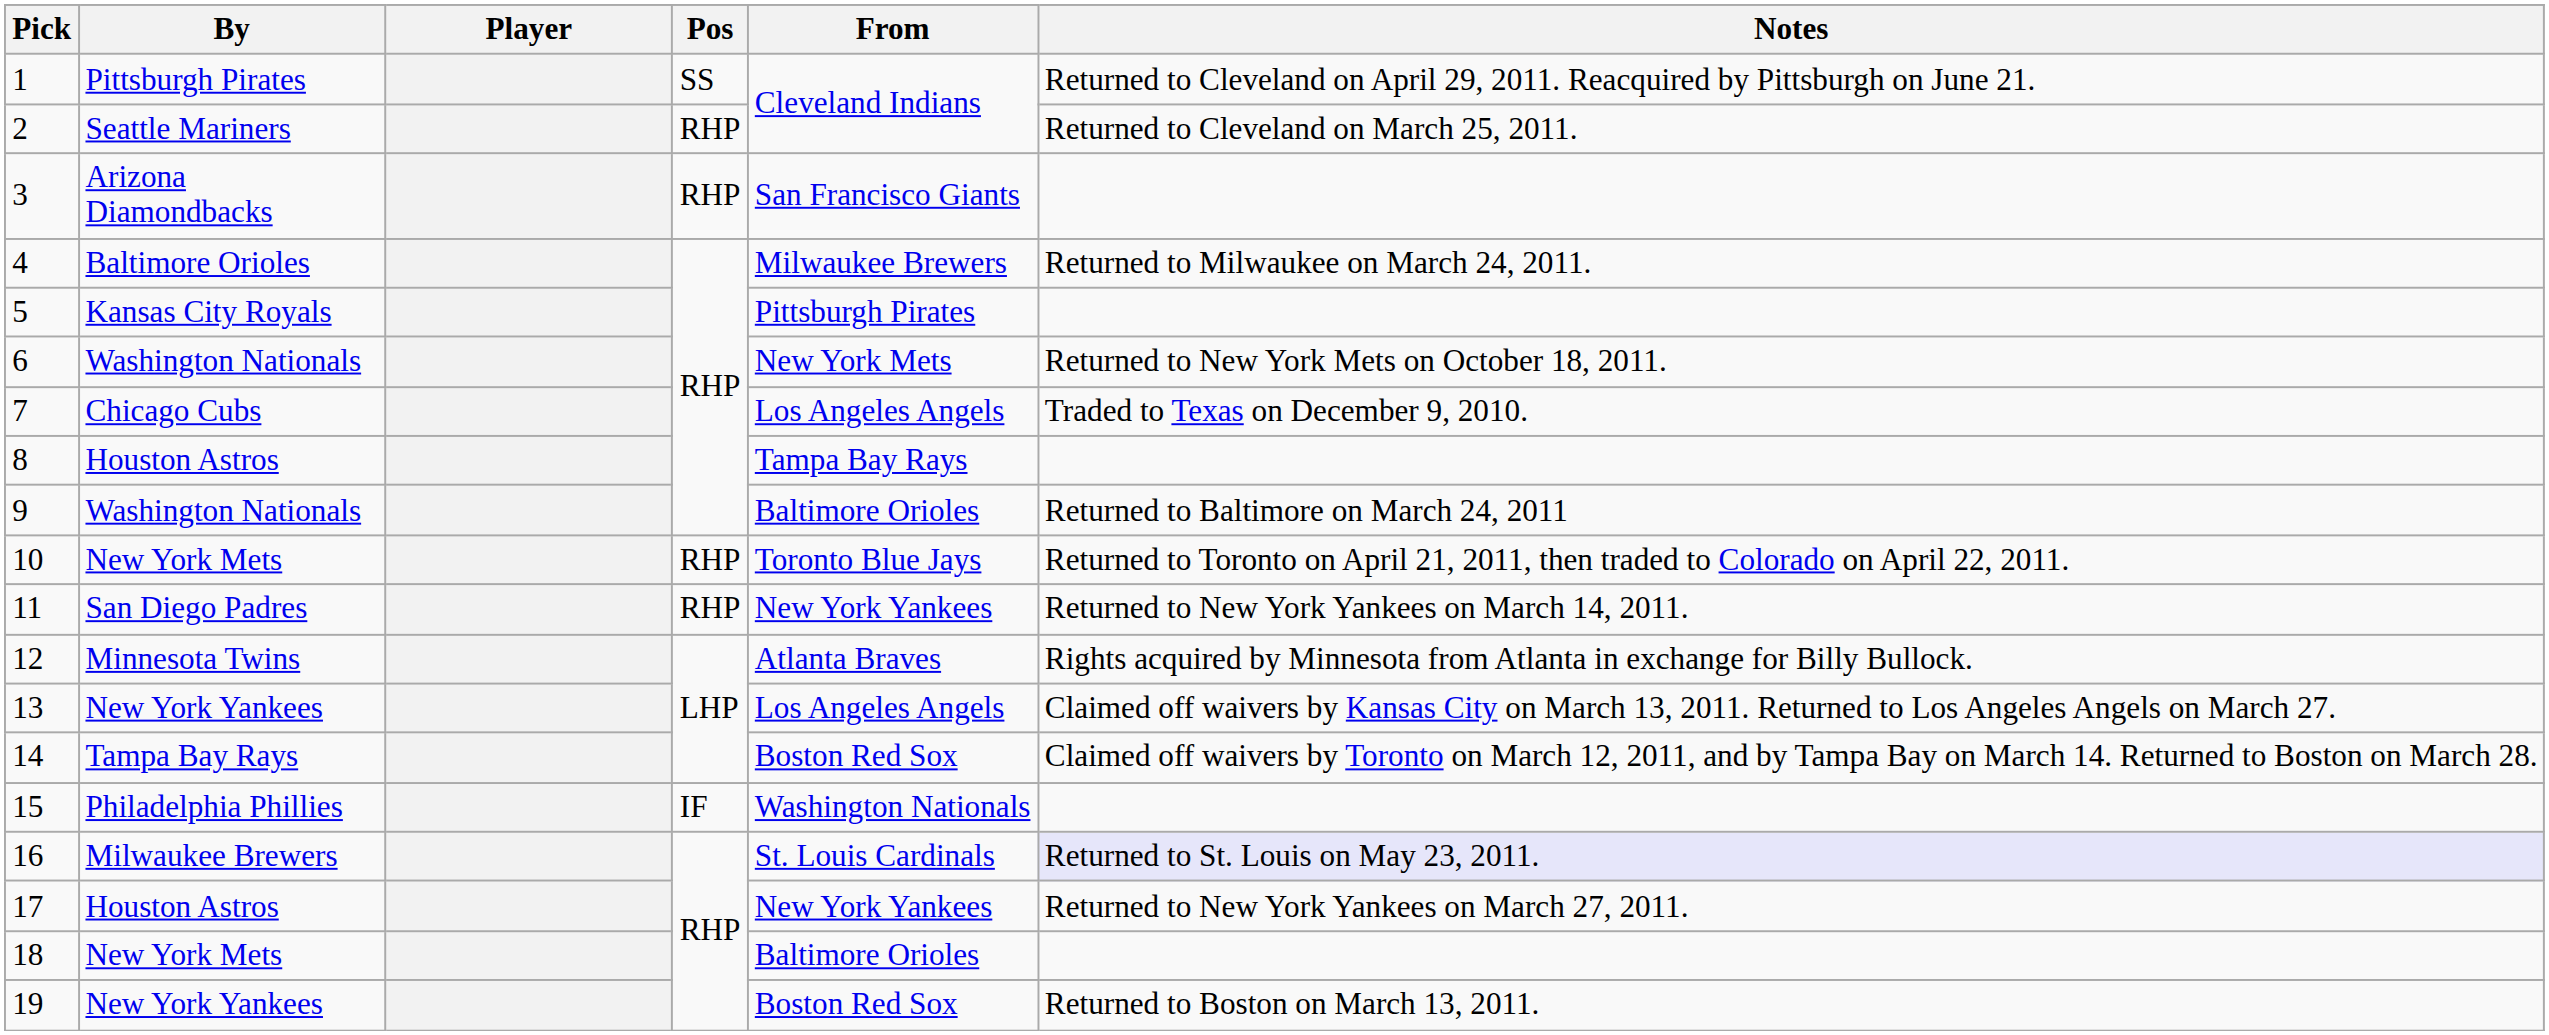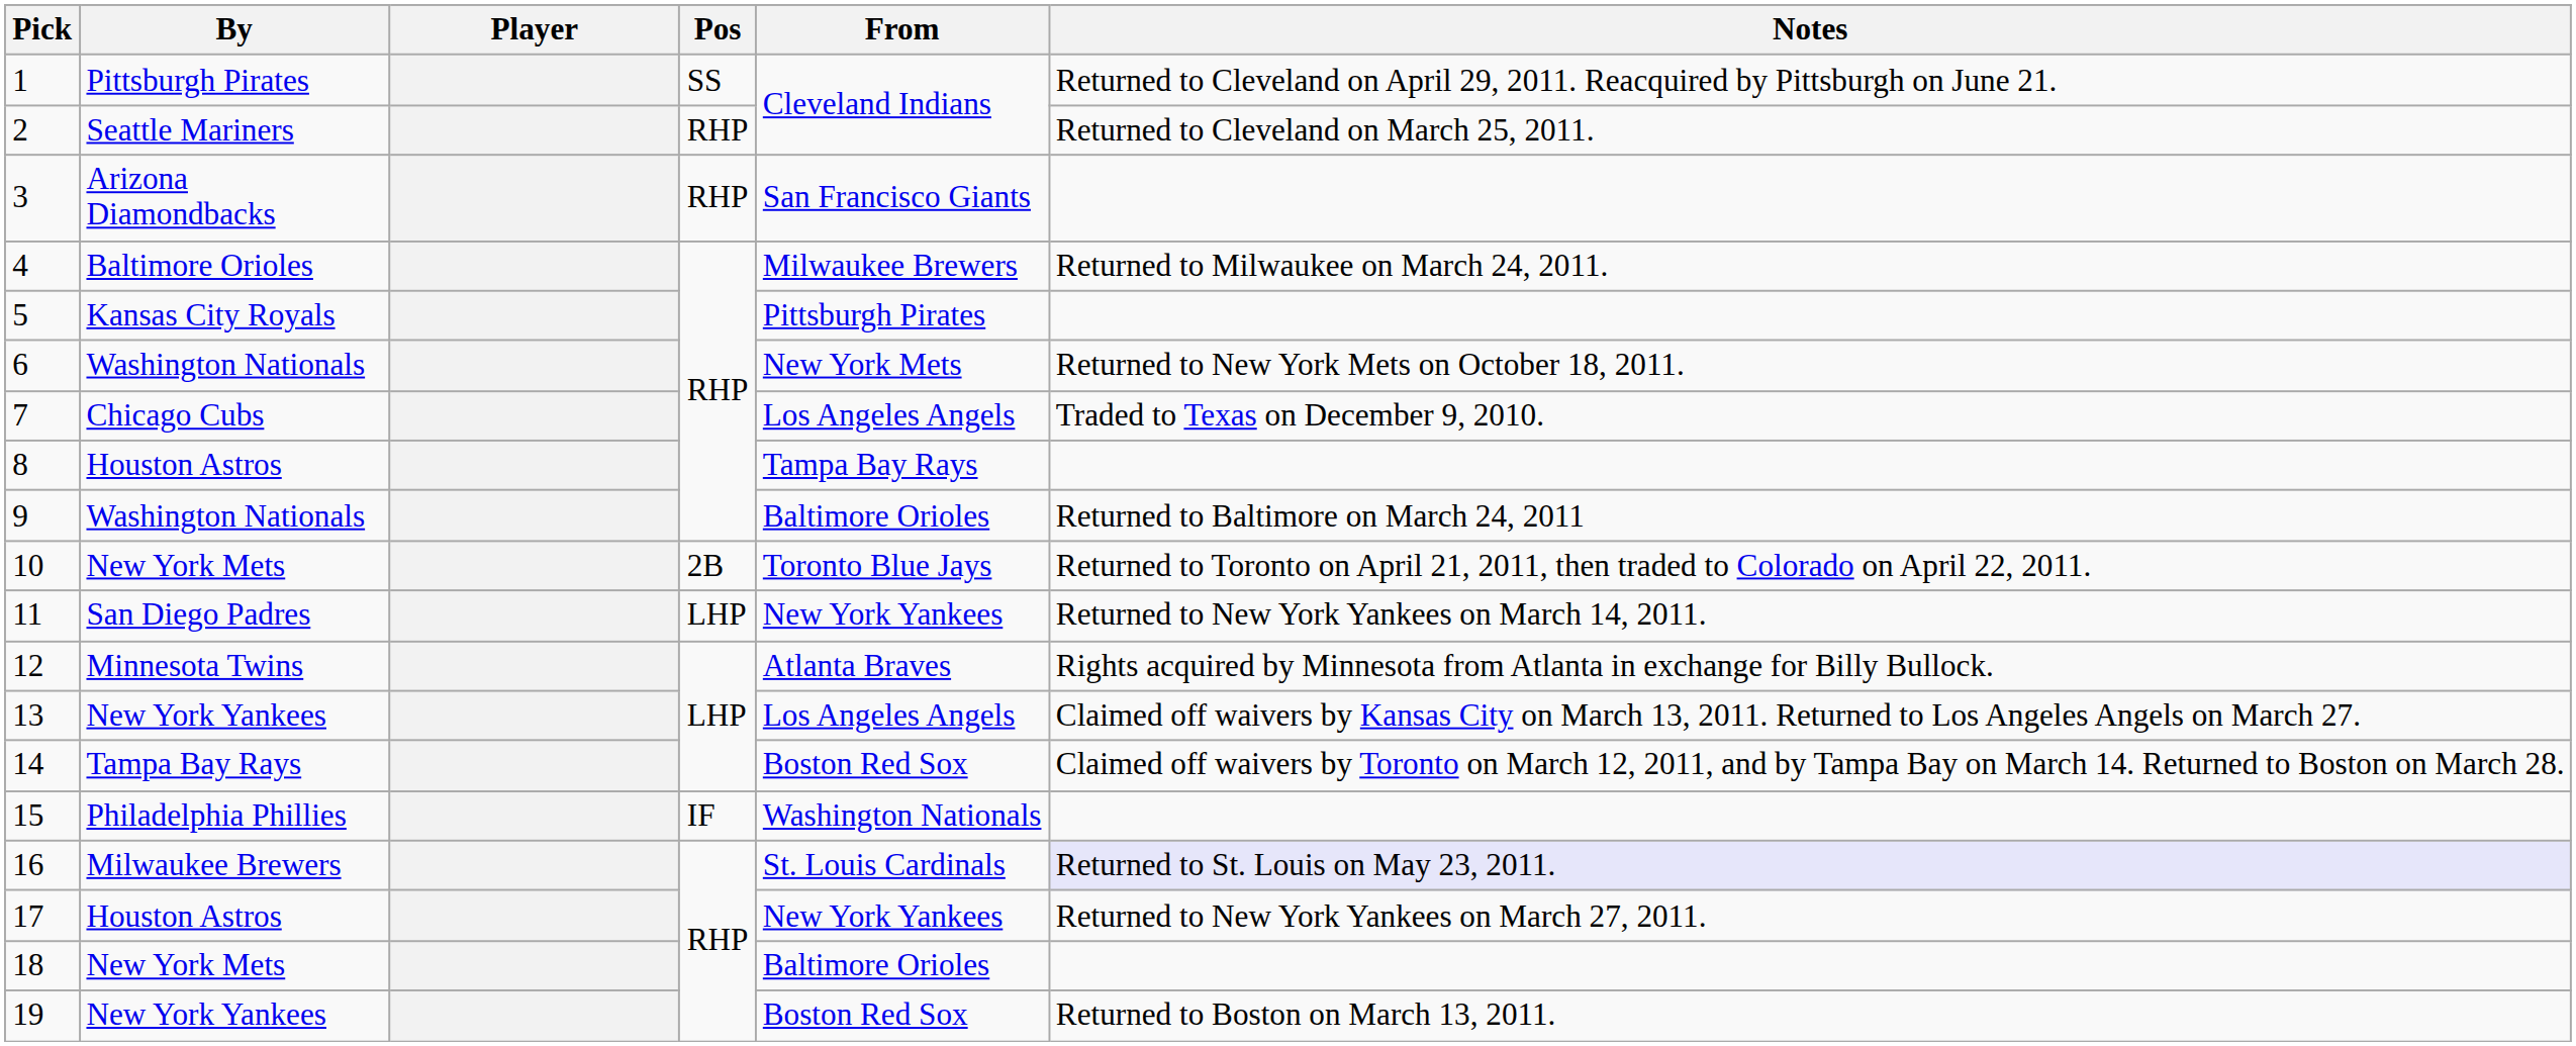 <table class="wikitable sortable plainrowheaders">
 <tr>
 <th scope="col">Pick</th>
 <th scope="col" style="width:150px;">By</th>
 <th scope="col" style="width:140px;">Player</th>
 <th scope="col">Pos</th>
 <th scope="col">From</th>
 <th scope="col">Notes</th>
 </tr>
 <tr>
 <td>1</td>
 <td><a href='#'>Pittsburgh Pirates</a></td>
 <th scope="row"></th>
 <td>SS</td>
 <td rowspan="2"><a href='#'>Cleveland Indians</a></td>
 <td>Returned to Cleveland on April 29, 2011. Reacquired by Pittsburgh on June 21.</td>
 </tr>
 <tr>
 <td>2</td>
 <td><a href='#'>Seattle Mariners</a></td>
 <th scope="row"></th>
 <td>RHP</td>
 <td>Returned to Cleveland on March 25, 2011.</td>
 </tr>
 <tr>
 <td>3</td>
 <td><a href='#'>Arizona Diamondbacks</a></td>
 <th scope="row"></th>
 <td>RHP</td>
 <td><a href='#'>San Francisco Giants</a></td>
 <td></td>
 </tr>
 <tr>
 <td>4</td>
 <td><a href='#'>Baltimore Orioles</a></td>
 <th scope="row"></th>
 <td rowspan="6">RHP</td>
 <td><a href='#'>Milwaukee Brewers</a></td>
 <td>Returned to Milwaukee on March 24, 2011.</td>
 </tr>
 <tr>
 <td>5</td>
 <td><a href='#'>Kansas City Royals</a></td>
 <th scope="row"></th>
 <td><a href='#'>Pittsburgh Pirates</a></td>
 <td></td>
 </tr>
 <tr>
 <td>6</td>
 <td><a href='#'>Washington Nationals</a></td>
 <th scope="row"></th>
 <td><a href='#'>New York Mets</a></td>
 <td>Returned to New York Mets on October 18, 2011.</td>
 </tr>
 <tr>
 <td>7</td>
 <td><a href='#'>Chicago Cubs</a></td>
 <th scope="row"></th>
 <td><a href='#'>Los Angeles Angels</a></td>
 <td>Traded to <a href='#'>Texas</a> on December 9, 2010.</td>
 </tr>
 <tr>
 <td>8</td>
 <td><a href='#'>Houston Astros</a></td>
 <th scope="row"></th>
 <td><a href='#'>Tampa Bay Rays</a></td>
 <td></td>
 </tr>
 <tr>
 <td>9</td>
 <td><a href='#'>Washington Nationals</a></td>
 <th scope="row"></th>
 <td><a href='#'>Baltimore Orioles</a></td>
 <td>Returned to Baltimore on March 24, 2011</td>
 </tr>
 <tr>
 <td>10</td>
 <td><a href='#'>New York Mets</a></td>
 <th scope="row"></th>
-<td>RHP</td>
+<td>2B</td>
 <td><a href='#'>Toronto Blue Jays</a></td>
 <td>Returned to Toronto on April 21, 2011, then traded to <a href='#'>Colorado</a> on April 22, 2011.</td>
 </tr>
 <tr>
 <td>11</td>
 <td><a href='#'>San Diego Padres</a></td>
 <th scope="row"></th>
-<td>RHP</td>
+<td>LHP</td>
 <td><a href='#'>New York Yankees</a></td>
 <td>Returned to New York Yankees on March 14, 2011.</td>
 </tr>
 <tr>
 <td>12</td>
 <td><a href='#'>Minnesota Twins</a></td>
 <th scope="row"></th>
 <td rowspan="3">LHP</td>
 <td><a href='#'>Atlanta Braves</a></td>
 <td>Rights acquired by Minnesota from Atlanta in exchange for Billy Bullock.</td>
 </tr>
 <tr>
 <td>13</td>
 <td><a href='#'>New York Yankees</a></td>
 <th scope="row"></th>
 <td><a href='#'>Los Angeles Angels </a></td>
 <td>Claimed off waivers by <a href='#'>Kansas City</a> on March 13, 2011. Returned to Los Angeles Angels on March 27.</td>
 </tr>
 <tr>
 <td>14</td>
 <td><a href='#'>Tampa Bay Rays</a></td>
 <th scope="row"></th>
 <td><a href='#'>Boston Red Sox</a></td>
 <td>Claimed off waivers by <a href='#'>Toronto</a> on March 12, 2011, and by Tampa Bay on March 14. Returned to Boston on March 28.</td>
 </tr>
 <tr>
 <td>15</td>
 <td><a href='#'>Philadelphia Phillies</a></td>
 <th scope="row"></th>
 <td>IF</td>
 <td><a href='#'>Washington Nationals</a></td>
 <td></td>
 </tr>
 <tr>
 <td>16</td>
 <td><a href='#'>Milwaukee Brewers</a></td>
 <th scope="row"></th>
 <td rowspan="4">RHP</td>
 <td><a href='#'>St. Louis Cardinals</a></td>
 <td style="background: lavender;">Returned to St. Louis on May 23, 2011.</td>
 </tr>
 <tr>
 <td>17</td>
 <td><a href='#'>Houston Astros</a></td>
 <th scope="row"></th>
 <td><a href='#'>New York Yankees</a></td>
 <td>Returned to New York Yankees on March 27, 2011.</td>
 </tr>
 <tr>
 <td>18</td>
 <td><a href='#'>New York Mets</a></td>
 <th scope="row"></th>
 <td><a href='#'>Baltimore Orioles</a></td>
 <td></td>
 </tr>
 <tr>
 <td>19</td>
 <td><a href='#'>New York Yankees</a></td>
 <th scope="row"></th>
 <td><a href='#'>Boston Red Sox</a></td>
 <td>Returned to Boston on March 13, 2011.</td>
 </tr>
 </table>
